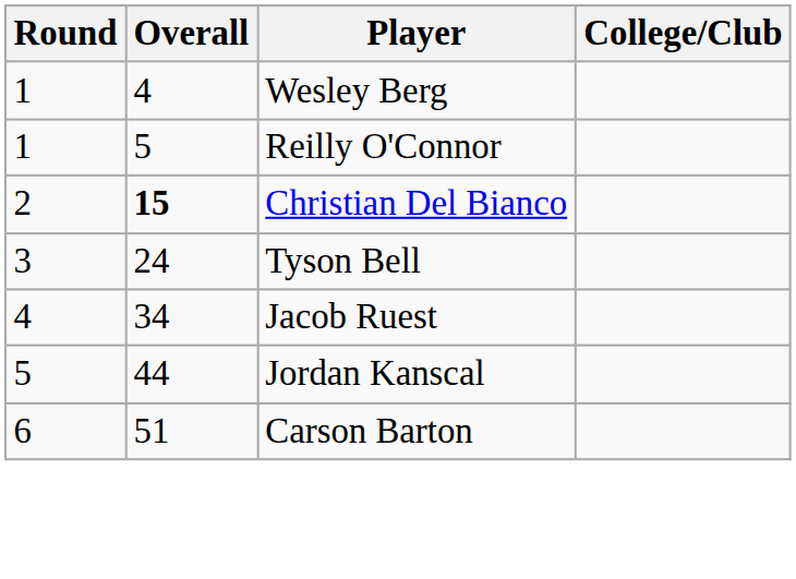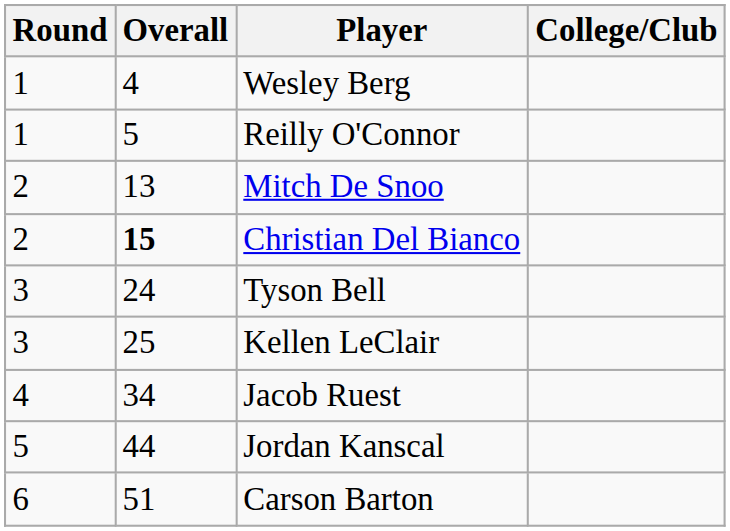 <table class="wikitable">
 <tr>
 <th>Round</th>
 <th>Overall</th>
 <th>Player</th>
 <th>College/Club</th>
 </tr>
 <tr>
 <td>1</td>
 <td>4</td>
 <td>Wesley Berg</td>
 <td></td>
 </tr>
 <tr>
 <td>1</td>
 <td>5</td>
 <td>Reilly O'Connor</td>
 <td></td>
 </tr>
 <tr>
 <td>2</td>
+<td>13</td>
+<td><a href='#'>Mitch De Snoo</a></td>
+<td></td>
+</tr>
+<tr>
+<td>2</td>
 <td><strong>15</strong></td>
 <td><a href='#'>Christian Del Bianco</a></td>
 <td></td>
 </tr>
 <tr>
 <td>3</td>
 <td>24</td>
 <td>Tyson Bell</td>
+<td></td>
+</tr>
+<tr>
+<td>3</td>
+<td>25</td>
+<td>Kellen LeClair</td>
 <td></td>
 </tr>
 <tr>
 <td>4</td>
 <td>34</td>
 <td>Jacob Ruest</td>
 <td></td>
 </tr>
 <tr>
 <td>5</td>
 <td>44</td>
 <td>Jordan Kanscal</td>
 <td></td>
 </tr>
 <tr>
 <td>6</td>
 <td>51</td>
 <td>Carson Barton</td>
 <td></td>
 </tr>
 </table>
